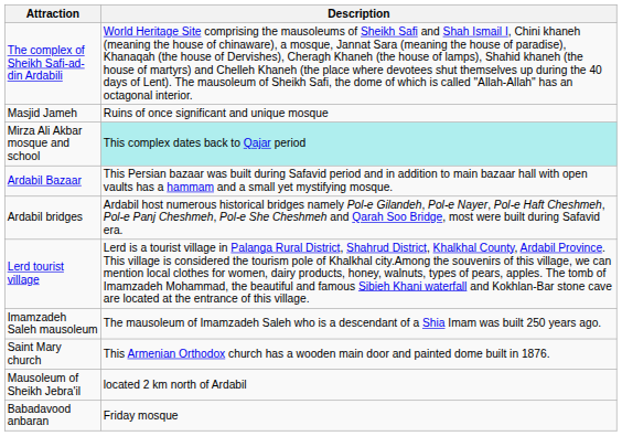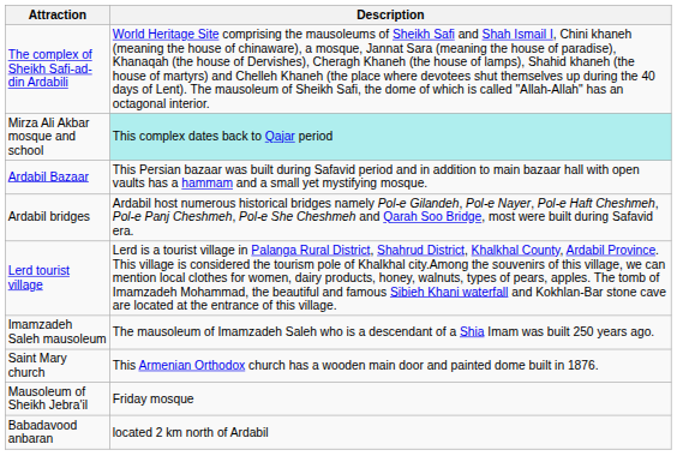 <table class="wikitable">
 <tr>
 <th>Attraction</th>
 <th>Description</th>
 </tr>
 <tr>
 <td><a href='#'>The complex of Sheikh Safi-ad-din Ardabili</a></td>
 <td><a href='#'>World Heritage Site</a> comprising the mausoleums of <a href='#'>Sheikh Safi</a> and <a href='#'>Shah Ismail I</a>, Chini khaneh (meaning the house of chinaware), a mosque, Jannat Sara (meaning the house of paradise), Khanaqah (the house of Dervishes), Cheragh Khaneh (the house of lamps), Shahid khaneh (the house of martyrs) and Chelleh Khaneh (the place where devotees shut themselves up during the 40 days of Lent). The mausoleum of Sheikh Safi, the dome of which is called "Allah-Allah" has an octagonal interior.</td>
-</tr>
-<tr>
-<td>Masjid Jameh</td>
-<td>Ruins of once significant and unique mosque</td>
 </tr>
 <tr>
 <td>Mirza Ali Akbar mosque and school</td>
 <td style="background: paleturquoise;">This complex dates back to <a href='#'>Qajar</a> period</td>
 </tr>
 <tr>
 <td><a href='#'>Ardabil Bazaar</a></td>
 <td>This Persian bazaar was built during Safavid period and in addition to main bazaar hall with open vaults has a <a href='#'>hammam</a> and a small yet mystifying mosque.</td>
 </tr>
 <tr>
 <td>Ardabil bridges</td>
 <td>Ardabil host numerous historical bridges namely <em>Pol-e Gilandeh</em>, <em>Pol-e Nayer</em>, <em>Pol-e Haft Cheshmeh</em>, <em>Pol-e Panj Cheshmeh</em>, <em>Pol-e She Cheshmeh</em> and <a href='#'>Qarah Soo Bridge</a>, most were built during Safavid era.</td>
 </tr>
 <tr>
 <td><a href='#'>Lerd tourist village</a></td>
 <td>Lerd is a tourist village in <a href='#'>Palanga Rural District</a>, <a href='#'>Shahrud District</a>, <a href='#'>Khalkhal County</a>, <a href='#'>Ardabil Province</a>. This village is considered the tourism pole of Khalkhal city.Among the souvenirs of this village, we can mention local clothes for women, dairy products, honey, walnuts, types of pears, apples. The tomb of Imamzadeh Mohammad, the beautiful and famous <a href='#'>Sibieh Khani waterfall</a> and Kokhlan-Bar stone cave are located at the entrance of this village.</td>
 </tr>
 <tr>
 <td>Imamzadeh Saleh mausoleum</td>
 <td>The mausoleum of Imamzadeh Saleh who is a descendant of a <a href='#'>Shia</a> Imam was built 250 years ago.</td>
 </tr>
 <tr>
 <td>Saint Mary church</td>
 <td>This <a href='#'>Armenian Orthodox</a> church has a wooden main door and painted dome built in 1876.</td>
 </tr>
 <tr>
 <td>Mausoleum of Sheikh Jebra'il</td>
-<td>located 2 km north of Ardabil</td>
+<td>Friday mosque</td>
 </tr>
 <tr>
 <td>Babadavood anbaran</td>
-<td>Friday mosque</td>
+<td>located 2 km north of Ardabil</td>
 </tr>
 </table>
